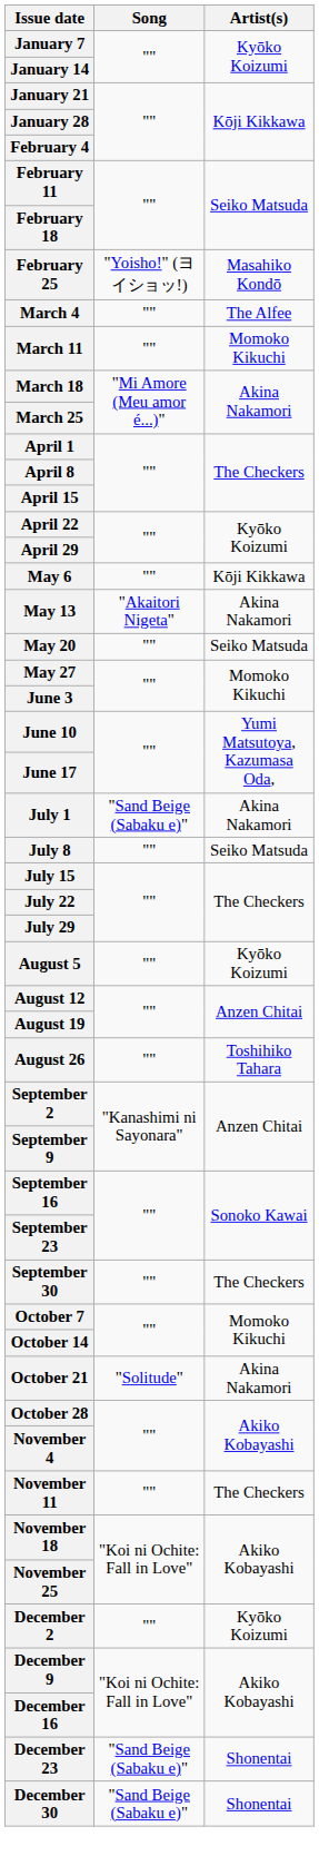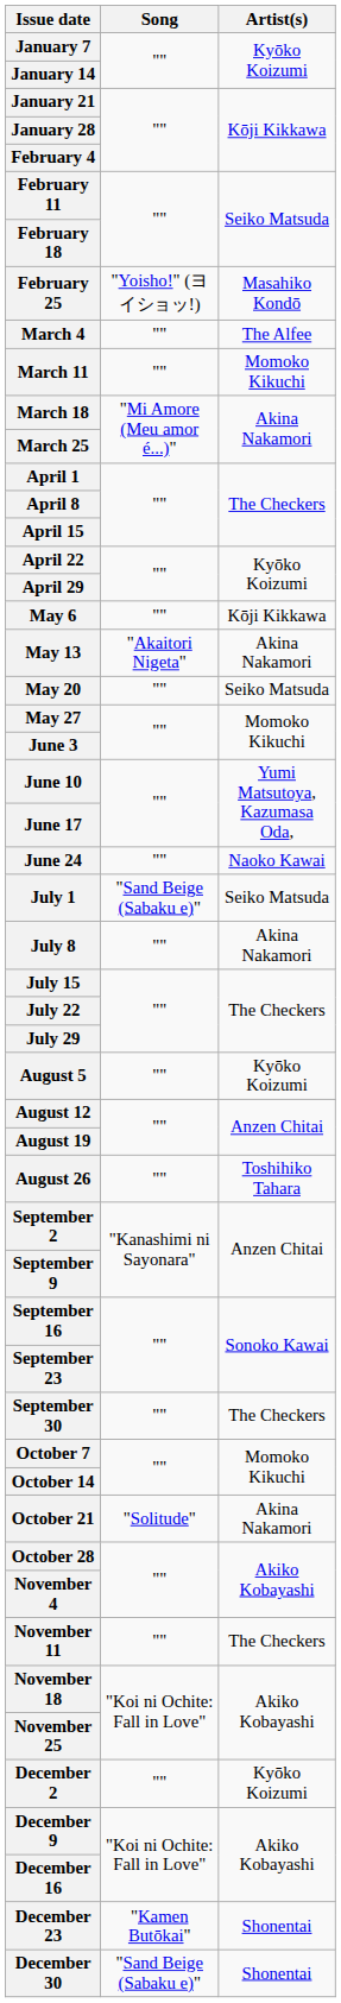 <table class="wikitable plainrowheaders" style="text-align: center">
 <tr>
 <th width="80">Issue date</th>
 <th width="100">Song</th>
 <th width="100">Artist(s)</th>
 </tr>
 <tr>
 <th scope="row">January 7</th>
 <td rowspan="2">""</td>
 <td rowspan="2"><a href='#'>Kyōko Koizumi</a></td>
 </tr>
 <tr>
 <th scope="row">January 14</th>
 </tr>
 <tr>
 <th scope="row">January 21</th>
 <td rowspan="3">""</td>
 <td rowspan="3"><a href='#'>Kōji Kikkawa</a></td>
 </tr>
 <tr>
 <th scope="row">January 28</th>
 </tr>
 <tr>
 <th scope="row">February 4</th>
 </tr>
 <tr>
 <th scope="row">February 11</th>
 <td rowspan="2">""</td>
 <td rowspan="2"><a href='#'>Seiko Matsuda</a></td>
 </tr>
 <tr>
 <th scope="row">February 18</th>
 </tr>
 <tr>
 <th scope="row">February 25</th>
 <td rowspan="1">"<a href='#'>Yoisho!</a>" (ヨイショッ!)</td>
 <td rowspan="1"><a href='#'>Masahiko Kondō</a></td>
 </tr>
 <tr>
 <th scope="row">March 4</th>
 <td rowspan="1">""</td>
 <td rowspan="1"><a href='#'>The Alfee</a></td>
 </tr>
 <tr>
 <th scope="row">March 11</th>
 <td rowspan="1">""</td>
 <td rowspan="1"><a href='#'>Momoko Kikuchi</a></td>
 </tr>
 <tr>
 <th scope="row">March 18</th>
 <td rowspan="2">"<a href='#'>Mi Amore (Meu amor é...)</a>"</td>
 <td rowspan="2"><a href='#'>Akina Nakamori</a></td>
 </tr>
 <tr>
 <th scope="row">March 25</th>
 </tr>
 <tr>
 <th scope="row">April 1</th>
 <td rowspan="3">""</td>
 <td rowspan="3"><a href='#'>The Checkers</a></td>
 </tr>
 <tr>
 <th scope="row">April 8</th>
 </tr>
 <tr>
 <th scope="row">April 15</th>
 </tr>
 <tr>
 <th scope="row">April 22</th>
 <td rowspan="2">""</td>
 <td rowspan="2">Kyōko Koizumi</td>
 </tr>
 <tr>
 <th scope="row">April 29</th>
 </tr>
 <tr>
 <th scope="row">May 6</th>
 <td rowspan="1">""</td>
 <td rowspan="1">Kōji Kikkawa</td>
 </tr>
 <tr>
 <th scope="row">May 13</th>
 <td rowspan="1">"<a href='#'>Akaitori Nigeta</a>"</td>
 <td rowspan="1">Akina Nakamori</td>
 </tr>
 <tr>
 <th scope="row">May 20</th>
 <td rowspan="1">""</td>
 <td rowspan="1">Seiko Matsuda</td>
 </tr>
 <tr>
 <th scope="row">May 27</th>
 <td rowspan="2">""</td>
 <td rowspan="2">Momoko Kikuchi</td>
 </tr>
 <tr>
 <th scope="row">June 3</th>
 </tr>
 <tr>
 <th scope="row">June 10</th>
 <td rowspan="2">""</td>
 <td rowspan="2"><a href='#'>Yumi Matsutoya</a>, <a href='#'>Kazumasa Oda</a>, </td>
 </tr>
 <tr>
 <th scope="row">June 17</th>
 </tr>
 <tr>
+<th scope="row">June 24</th>
+<td rowspan="1">""</td>
+<td rowspan="1"><a href='#'>Naoko Kawai</a></td>
+</tr>
+<tr>
 <th scope="row">July 1</th>
 <td rowspan="1">"<a href='#'>Sand Beige (Sabaku e)</a>"</td>
-<td rowspan="1">Akina Nakamori</td>
+<td rowspan="1">Seiko Matsuda</td>
 </tr>
 <tr>
 <th scope="row">July 8</th>
 <td rowspan="1">""</td>
-<td rowspan="1">Seiko Matsuda</td>
+<td rowspan="1">Akina Nakamori</td>
 </tr>
 <tr>
 <th scope="row">July 15</th>
 <td rowspan="3">""</td>
 <td rowspan="3">The Checkers</td>
 </tr>
 <tr>
 <th scope="row">July 22</th>
 </tr>
 <tr>
 <th scope="row">July 29</th>
 </tr>
 <tr>
 <th scope="row">August 5</th>
 <td rowspan="1">""</td>
 <td rowspan="1">Kyōko Koizumi</td>
 </tr>
 <tr>
 <th scope="row">August 12</th>
 <td rowspan="2">""</td>
 <td rowspan="2"><a href='#'>Anzen Chitai</a></td>
 </tr>
 <tr>
 <th scope="row">August 19</th>
 </tr>
 <tr>
 <th scope="row">August 26</th>
 <td rowspan="1">""</td>
 <td rowspan="1"><a href='#'>Toshihiko Tahara</a></td>
 </tr>
 <tr>
 <th scope="row">September 2</th>
 <td rowspan="2">"Kanashimi ni Sayonara"</td>
 <td rowspan="2">Anzen Chitai</td>
 </tr>
 <tr>
 <th scope="row">September 9</th>
 </tr>
 <tr>
 <th scope="row">September 16</th>
 <td rowspan="2">""</td>
 <td rowspan="2"><a href='#'>Sonoko Kawai</a></td>
 </tr>
 <tr>
 <th scope="row">September 23</th>
 </tr>
 <tr>
 <th scope="row">September 30</th>
 <td rowspan="1">""</td>
 <td rowspan="1">The Checkers</td>
 </tr>
 <tr>
 <th scope="row">October 7</th>
 <td rowspan="2">""</td>
 <td rowspan="2">Momoko Kikuchi</td>
 </tr>
 <tr>
 <th scope="row">October 14</th>
 </tr>
 <tr>
 <th scope="row">October 21</th>
 <td rowspan="1">"<a href='#'>Solitude</a>"</td>
 <td rowspan="1">Akina Nakamori</td>
 </tr>
 <tr>
 <th scope="row">October 28</th>
 <td rowspan="2">""</td>
 <td rowspan="2"><a href='#'>Akiko Kobayashi</a></td>
 </tr>
 <tr>
 <th scope="row">November 4</th>
 </tr>
 <tr>
 <th scope="row">November 11</th>
 <td rowspan="1">""</td>
 <td rowspan="1">The Checkers</td>
 </tr>
 <tr>
 <th scope="row">November 18</th>
 <td rowspan="2">"Koi ni Ochite: Fall in Love"</td>
 <td rowspan="2">Akiko Kobayashi</td>
 </tr>
 <tr>
 <th scope="row">November 25</th>
 </tr>
 <tr>
 <th scope="row">December 2</th>
 <td rowspan="1">""</td>
 <td rowspan="1">Kyōko Koizumi</td>
 </tr>
 <tr>
 <th scope="row">December 9</th>
 <td rowspan="2">"Koi ni Ochite: Fall in Love"</td>
 <td rowspan="2">Akiko Kobayashi</td>
 </tr>
 <tr>
 <th scope="row">December 16</th>
 </tr>
 <tr>
 <th scope="row">December 23</th>
-<td rowspan="1">"<a href='#'>Sand Beige (Sabaku e)</a>"</td>
+<td rowspan="1">"<a href='#'>Kamen Butōkai</a>"</td>
 <td rowspan="1"><a href='#'>Shonentai</a></td>
 </tr>
 <tr>
 <th scope="row">December 30</th>
 <td rowspan="1">"<a href='#'>Sand Beige (Sabaku e)</a>"</td>
 <td rowspan="1"><a href='#'>Shonentai</a></td>
 </tr>
 </table>
